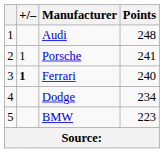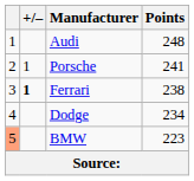 <table class="wikitable" style="font-size: 95%;">
 <tr>
 <th scope="col"></th>
 <th scope="col">+/–</th>
 <th scope="col">Manufacturer</th>
 <th scope="col">Points</th>
 </tr>
 <tr>
 <td align=center>1</td>
 <td align="left"></td>
 <td> <a href='#'>Audi</a></td>
 <td align=right>248</td>
 </tr>
 <tr>
 <td align=center>2</td>
 <td align="left"> 1</td>
 <td> <a href='#'>Porsche</a></td>
 <td align=right>241</td>
 </tr>
 <tr>
 <td align=center>3</td>
 <td align="left"><strong> 1</strong></td>
 <td> <a href='#'>Ferrari</a></td>
-<td align=right>240</td>
+<td align=right>238</td>
 </tr>
 <tr>
 <td align=center>4</td>
 <td align="left"></td>
 <td> <a href='#'>Dodge</a></td>
 <td align=right>234</td>
 </tr>
 <tr>
-<td align=center>5</td>
+<td align=center style="background: lightsalmon;">5</td>
 <td align="left"></td>
 <td> <a href='#'>BMW</a></td>
 <td align=right>223</td>
 </tr>
 <tr>
 <th colspan=5>Source:</th>
 </tr>
 </table>
